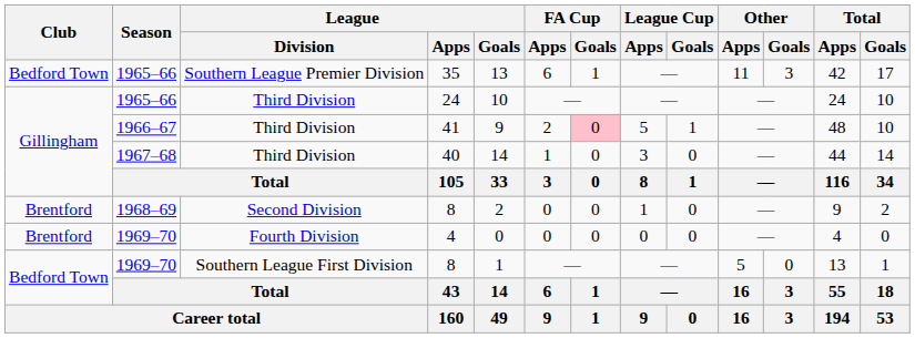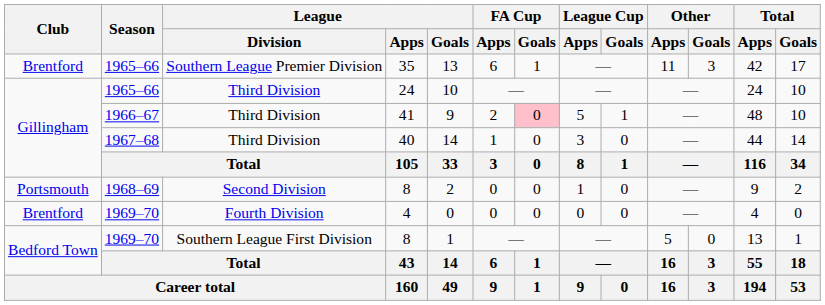 <table class="wikitable" style="text-align: center;">
 <tr>
 <th rowspan="2">Club</th>
 <th rowspan="2">Season</th>
 <th colspan="3">League</th>
 <th colspan="2">FA Cup</th>
 <th colspan="2">League Cup</th>
 <th colspan="2">Other</th>
 <th colspan="2">Total</th>
 </tr>
 <tr>
 <th>Division</th>
 <th>Apps</th>
 <th>Goals</th>
 <th>Apps</th>
 <th>Goals</th>
 <th>Apps</th>
 <th>Goals</th>
 <th>Apps</th>
 <th>Goals</th>
 <th>Apps</th>
 <th>Goals</th>
 </tr>
 <tr>
-<td><a href='#'>Bedford Town</a></td>
+<td><a href='#'>Brentford</a></td>
 <td><a href='#'>1965–66</a></td>
 <td><a href='#'>Southern League</a> Premier Division</td>
 <td>35</td>
 <td>13</td>
 <td>6</td>
 <td>1</td>
 <td colspan="2">—</td>
 <td>11</td>
 <td>3</td>
 <td>42</td>
 <td>17</td>
 </tr>
 <tr>
 <td rowspan="4"><a href='#'>Gillingham</a></td>
 <td><a href='#'>1965–66</a></td>
 <td><a href='#'>Third Division</a></td>
 <td>24</td>
 <td>10</td>
 <td colspan="2">—</td>
 <td colspan="2">—</td>
 <td colspan="2">—</td>
 <td>24</td>
 <td>10</td>
 </tr>
 <tr>
 <td><a href='#'>1966–67</a></td>
 <td>Third Division</td>
 <td>41</td>
 <td>9</td>
 <td>2</td>
 <td style="background: pink;">0</td>
 <td>5</td>
 <td>1</td>
 <td colspan="2">—</td>
 <td>48</td>
 <td>10</td>
 </tr>
 <tr>
 <td><a href='#'>1967–68</a></td>
 <td>Third Division</td>
 <td>40</td>
 <td>14</td>
 <td>1</td>
 <td>0</td>
 <td>3</td>
 <td>0</td>
 <td colspan="2">—</td>
 <td>44</td>
 <td>14</td>
 </tr>
 <tr>
 <th colspan="2">Total</th>
 <th>105</th>
 <th>33</th>
 <th>3</th>
 <th>0</th>
 <th>8</th>
 <th>1</th>
 <th colspan="2">—</th>
 <th>116</th>
 <th>34</th>
 </tr>
 <tr>
-<td><a href='#'>Brentford</a></td>
+<td><a href='#'>Portsmouth</a></td>
 <td><a href='#'>1968–69</a></td>
 <td><a href='#'>Second Division</a></td>
 <td>8</td>
 <td>2</td>
 <td>0</td>
 <td>0</td>
 <td>1</td>
 <td>0</td>
 <td colspan="2">—</td>
 <td>9</td>
 <td>2</td>
 </tr>
 <tr>
 <td><a href='#'>Brentford</a></td>
 <td><a href='#'>1969–70</a></td>
 <td><a href='#'>Fourth Division</a></td>
 <td>4</td>
 <td>0</td>
 <td>0</td>
 <td>0</td>
 <td>0</td>
 <td>0</td>
 <td colspan="2">—</td>
 <td>4</td>
 <td>0</td>
 </tr>
 <tr>
 <td rowspan="2"><a href='#'>Bedford Town</a></td>
 <td><a href='#'>1969–70</a></td>
 <td>Southern League First Division</td>
 <td>8</td>
 <td>1</td>
 <td colspan="2">—</td>
 <td colspan="2">—</td>
 <td>5</td>
 <td>0</td>
 <td>13</td>
 <td>1</td>
 </tr>
 <tr>
 <th colspan="2">Total</th>
 <th>43</th>
 <th>14</th>
 <th>6</th>
 <th>1</th>
 <th colspan="2">—</th>
 <th>16</th>
 <th>3</th>
 <th>55</th>
 <th>18</th>
 </tr>
 <tr>
 <th colspan="3">Career total</th>
 <th>160</th>
 <th>49</th>
 <th>9</th>
 <th>1</th>
 <th>9</th>
 <th>0</th>
 <th>16</th>
 <th>3</th>
 <th>194</th>
 <th>53</th>
 </tr>
 </table>
